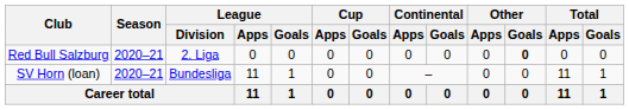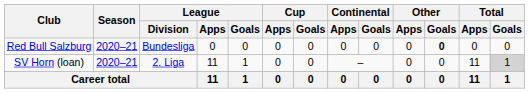 <table class="wikitable" style="text-align: center">
 <tr>
 <th rowspan="2">Club</th>
 <th rowspan="2">Season</th>
 <th colspan="3">League</th>
 <th colspan="2">Cup</th>
 <th colspan="2">Continental</th>
 <th colspan="2">Other</th>
 <th colspan="2">Total</th>
 </tr>
 <tr>
 <th>Division</th>
 <th>Apps</th>
 <th>Goals</th>
 <th>Apps</th>
 <th>Goals</th>
 <th>Apps</th>
 <th>Goals</th>
 <th>Apps</th>
 <th>Goals</th>
 <th>Apps</th>
 <th>Goals</th>
 </tr>
 <tr>
 <td><a href='#'>Red Bull Salzburg</a></td>
 <td><a href='#'>2020–21</a></td>
-<td><a href='#'>2. Liga</a></td>
+<td><a href='#'>Bundesliga</a></td>
 <td>0</td>
 <td>0</td>
 <td>0</td>
 <td>0</td>
 <td>0</td>
 <td>0</td>
 <td>0</td>
 <td><strong>0</strong></td>
 <td>0</td>
 <td>0</td>
 </tr>
 <tr>
 <td><a href='#'>SV Horn</a> (loan)</td>
 <td><a href='#'>2020–21</a></td>
-<td><a href='#'>Bundesliga</a></td>
+<td><a href='#'>2. Liga</a></td>
 <td>11</td>
 <td>1</td>
 <td>0</td>
 <td>0</td>
 <td colspan="2">–</td>
 <td>0</td>
 <td>0</td>
 <td>11</td>
-<td>1</td>
+<td style="background: lightgrey;">1</td>
 </tr>
 <tr>
 <th colspan="3"><strong>Career total</strong></th>
 <th>11</th>
 <th>1</th>
 <th>0</th>
 <th>0</th>
 <th>0</th>
 <th>0</th>
 <th>0</th>
 <th>0</th>
 <th>11</th>
 <th>1</th>
 </tr>
 </table>
